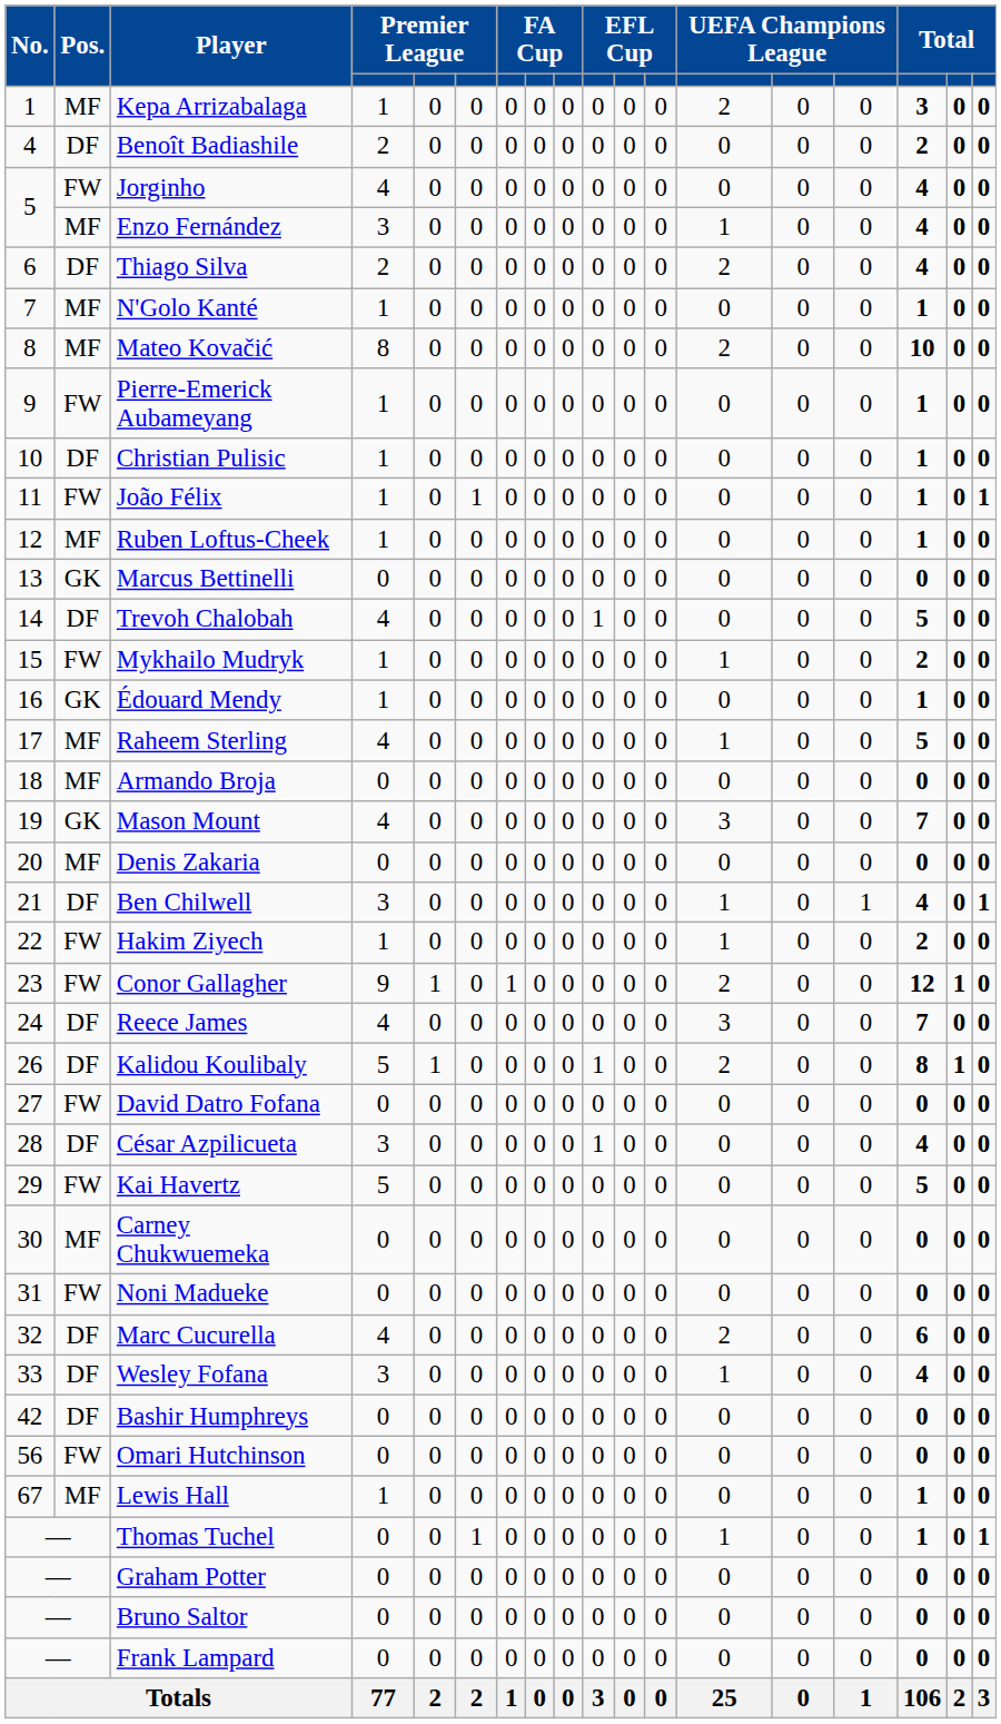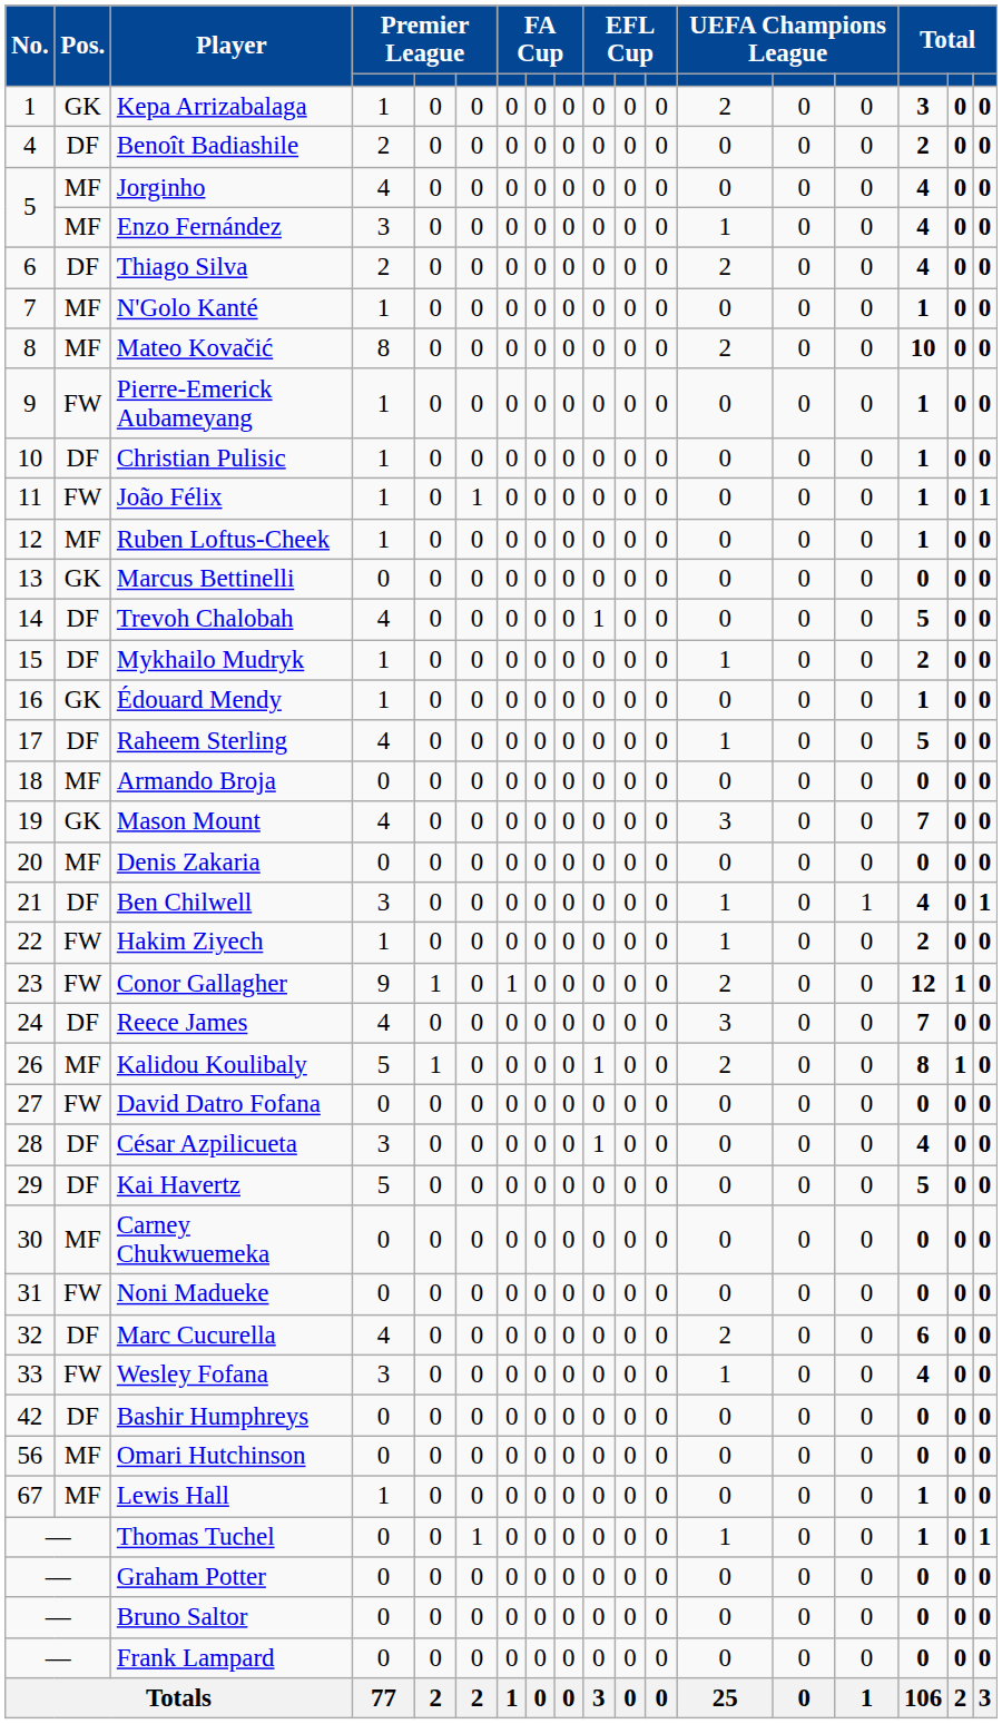 <table class="wikitable sortable" style="text-align:center; width:100%">
 <tr>
 <th rowspan=2 style=background-color:#034694;color:#FFFFFF>No.</th>
 <th rowspan=2 style=background-color:#034694;color:#FFFFFF>Pos.</th>
 <th rowspan=2 style=background-color:#034694;color:#FFFFFF>Player</th>
 <th colspan=3 style=background:#034694;color:#FFFFFF>Premier League</th>
 <th colspan=3 style=background:#034694;color:#FFFFFF>FA Cup</th>
 <th colspan=3 style=background:#034694;color:#FFFFFF>EFL Cup</th>
 <th colspan=3 style=background:#034694;color:#FFFFFF>UEFA Champions League</th>
 <th colspan=3 style=background:#034694;color:#FFFFFF>Total</th>
 </tr>
 <tr>
 <th style=background-color:#034694;color:#FFFFFF></th>
 <th style=background-color:#034694;color:#FFFFFF></th>
 <th style=background-color:#034694;color:#FFFFFF></th>
 <th style=background-color:#034694;color:#FFFFFF></th>
 <th style=background-color:#034694;color:#FFFFFF></th>
 <th style=background-color:#034694;color:#FFFFFF></th>
 <th style=background-color:#034694;color:#FFFFFF></th>
 <th style=background-color:#034694;color:#FFFFFF></th>
 <th style=background-color:#034694;color:#FFFFFF></th>
 <th style=background-color:#034694;color:#FFFFFF></th>
 <th style=background-color:#034694;color:#FFFFFF></th>
 <th style=background-color:#034694;color:#FFFFFF></th>
 <th style=background-color:#034694;color:#FFFFFF></th>
 <th style=background-color:#034694;color:#FFFFFF></th>
 <th style=background-color:#034694;color:#FFFFFF></th>
 </tr>
 <tr>
 <td>1</td>
-<td>MF</td>
+<td>GK</td>
 <td align=left> <a href='#'>Kepa Arrizabalaga</a></td>
 <td>1</td>
 <td>0</td>
 <td>0</td>
 <td>0</td>
 <td>0</td>
 <td>0</td>
 <td>0</td>
 <td>0</td>
 <td>0</td>
 <td>2</td>
 <td>0</td>
 <td>0</td>
 <td><strong>3</strong></td>
 <td><strong>0</strong></td>
 <td><strong>0</strong></td>
 </tr>
 <tr>
 <td>4</td>
 <td>DF</td>
 <td align=left> <a href='#'>Benoît Badiashile</a></td>
 <td>2</td>
 <td>0</td>
 <td>0</td>
 <td>0</td>
 <td>0</td>
 <td>0</td>
 <td>0</td>
 <td>0</td>
 <td>0</td>
 <td>0</td>
 <td>0</td>
 <td>0</td>
 <td><strong>2</strong></td>
 <td><strong>0</strong></td>
 <td><strong>0</strong></td>
 </tr>
 <tr>
 <td rowspan="2">5</td>
-<td>FW</td>
+<td>MF</td>
 <td align=left> <a href='#'>Jorginho</a></td>
 <td>4</td>
 <td>0</td>
 <td>0</td>
 <td>0</td>
 <td>0</td>
 <td>0</td>
 <td>0</td>
 <td>0</td>
 <td>0</td>
 <td>0</td>
 <td>0</td>
 <td>0</td>
 <td><strong>4</strong></td>
 <td><strong>0</strong></td>
 <td><strong>0</strong></td>
 </tr>
 <tr>
 <td>MF</td>
 <td align=left> <a href='#'>Enzo Fernández</a></td>
 <td>3</td>
 <td>0</td>
 <td>0</td>
 <td>0</td>
 <td>0</td>
 <td>0</td>
 <td>0</td>
 <td>0</td>
 <td>0</td>
 <td>1</td>
 <td>0</td>
 <td>0</td>
 <td><strong>4</strong></td>
 <td><strong>0</strong></td>
 <td><strong>0</strong></td>
 </tr>
 <tr>
 <td>6</td>
 <td>DF</td>
 <td align=left> <a href='#'>Thiago Silva</a></td>
 <td>2</td>
 <td>0</td>
 <td>0</td>
 <td>0</td>
 <td>0</td>
 <td>0</td>
 <td>0</td>
 <td>0</td>
 <td>0</td>
 <td>2</td>
 <td>0</td>
 <td>0</td>
 <td><strong>4</strong></td>
 <td><strong>0</strong></td>
 <td><strong>0</strong></td>
 </tr>
 <tr>
 <td>7</td>
 <td>MF</td>
 <td align="left"> <a href='#'>N'Golo Kanté</a></td>
 <td>1</td>
 <td>0</td>
 <td>0</td>
 <td>0</td>
 <td>0</td>
 <td>0</td>
 <td>0</td>
 <td>0</td>
 <td>0</td>
 <td>0</td>
 <td>0</td>
 <td>0</td>
 <td><strong>1</strong></td>
 <td><strong>0</strong></td>
 <td><strong>0</strong></td>
 </tr>
 <tr>
 <td>8</td>
 <td>MF</td>
 <td align="left"> <a href='#'>Mateo Kovačić</a></td>
 <td>8</td>
 <td>0</td>
 <td>0</td>
 <td>0</td>
 <td>0</td>
 <td>0</td>
 <td>0</td>
 <td>0</td>
 <td>0</td>
 <td>2</td>
 <td>0</td>
 <td>0</td>
 <td><strong>10</strong></td>
 <td><strong>0</strong></td>
 <td><strong>0</strong></td>
 </tr>
 <tr>
 <td>9</td>
 <td>FW</td>
 <td align=left> <a href='#'>Pierre-Emerick Aubameyang</a></td>
 <td>1</td>
 <td>0</td>
 <td>0</td>
 <td>0</td>
 <td>0</td>
 <td>0</td>
 <td>0</td>
 <td>0</td>
 <td>0</td>
 <td>0</td>
 <td>0</td>
 <td>0</td>
 <td><strong>1</strong></td>
 <td><strong>0</strong></td>
 <td><strong>0</strong></td>
 </tr>
 <tr>
 <td>10</td>
 <td>DF</td>
 <td align=left> <a href='#'>Christian Pulisic</a></td>
 <td>1</td>
 <td>0</td>
 <td>0</td>
 <td>0</td>
 <td>0</td>
 <td>0</td>
 <td>0</td>
 <td>0</td>
 <td>0</td>
 <td>0</td>
 <td>0</td>
 <td>0</td>
 <td><strong>1</strong></td>
 <td><strong>0</strong></td>
 <td><strong>0</strong></td>
 </tr>
 <tr>
 <td>11</td>
 <td>FW</td>
 <td align=left> <a href='#'>João Félix</a></td>
 <td>1</td>
 <td>0</td>
 <td>1</td>
 <td>0</td>
 <td>0</td>
 <td>0</td>
 <td>0</td>
 <td>0</td>
 <td>0</td>
 <td>0</td>
 <td>0</td>
 <td>0</td>
 <td><strong>1</strong></td>
 <td><strong>0</strong></td>
 <td><strong>1</strong></td>
 </tr>
 <tr>
 <td>12</td>
 <td>MF</td>
 <td align=left> <a href='#'>Ruben Loftus-Cheek</a></td>
 <td>1</td>
 <td>0</td>
 <td>0</td>
 <td>0</td>
 <td>0</td>
 <td>0</td>
 <td>0</td>
 <td>0</td>
 <td>0</td>
 <td>0</td>
 <td>0</td>
 <td>0</td>
 <td><strong>1</strong></td>
 <td><strong>0</strong></td>
 <td><strong>0</strong></td>
 </tr>
 <tr>
 <td>13</td>
 <td>GK</td>
 <td align=left> <a href='#'>Marcus Bettinelli</a></td>
 <td>0</td>
 <td>0</td>
 <td>0</td>
 <td>0</td>
 <td>0</td>
 <td>0</td>
 <td>0</td>
 <td>0</td>
 <td>0</td>
 <td>0</td>
 <td>0</td>
 <td>0</td>
 <td><strong>0</strong></td>
 <td><strong>0</strong></td>
 <td><strong>0</strong></td>
 </tr>
 <tr>
 <td>14</td>
 <td>DF</td>
 <td align=left> <a href='#'>Trevoh Chalobah</a></td>
 <td>4</td>
 <td>0</td>
 <td>0</td>
 <td>0</td>
 <td>0</td>
 <td>0</td>
 <td>1</td>
 <td>0</td>
 <td>0</td>
 <td>0</td>
 <td>0</td>
 <td>0</td>
 <td><strong>5</strong></td>
 <td><strong>0</strong></td>
 <td><strong>0</strong></td>
 </tr>
 <tr>
 <td>15</td>
-<td>FW</td>
+<td>DF</td>
 <td align=left> <a href='#'>Mykhailo Mudryk</a></td>
 <td>1</td>
 <td>0</td>
 <td>0</td>
 <td>0</td>
 <td>0</td>
 <td>0</td>
 <td>0</td>
 <td>0</td>
 <td>0</td>
 <td>1</td>
 <td>0</td>
 <td>0</td>
 <td><strong>2</strong></td>
 <td><strong>0</strong></td>
 <td><strong>0</strong></td>
 </tr>
 <tr>
 <td>16</td>
 <td>GK</td>
 <td align=left> <a href='#'>Édouard Mendy</a></td>
 <td>1</td>
 <td>0</td>
 <td>0</td>
 <td>0</td>
 <td>0</td>
 <td>0</td>
 <td>0</td>
 <td>0</td>
 <td>0</td>
 <td>0</td>
 <td>0</td>
 <td>0</td>
 <td><strong>1</strong></td>
 <td><strong>0</strong></td>
 <td><strong>0</strong></td>
 </tr>
 <tr>
 <td>17</td>
-<td>MF</td>
+<td>DF</td>
 <td align=left> <a href='#'>Raheem Sterling</a></td>
 <td>4</td>
 <td>0</td>
 <td>0</td>
 <td>0</td>
 <td>0</td>
 <td>0</td>
 <td>0</td>
 <td>0</td>
 <td>0</td>
 <td>1</td>
 <td>0</td>
 <td>0</td>
 <td><strong>5</strong></td>
 <td><strong>0</strong></td>
 <td><strong>0</strong></td>
 </tr>
 <tr>
 <td>18</td>
 <td>MF</td>
 <td align=left> <a href='#'>Armando Broja</a></td>
 <td>0</td>
 <td>0</td>
 <td>0</td>
 <td>0</td>
 <td>0</td>
 <td>0</td>
 <td>0</td>
 <td>0</td>
 <td>0</td>
 <td>0</td>
 <td>0</td>
 <td>0</td>
 <td><strong>0</strong></td>
 <td><strong>0</strong></td>
 <td><strong>0</strong></td>
 </tr>
 <tr>
 <td>19</td>
 <td>GK</td>
 <td align=left> <a href='#'>Mason Mount</a></td>
 <td>4</td>
 <td>0</td>
 <td>0</td>
 <td>0</td>
 <td>0</td>
 <td>0</td>
 <td>0</td>
 <td>0</td>
 <td>0</td>
 <td>3</td>
 <td>0</td>
 <td>0</td>
 <td><strong>7</strong></td>
 <td><strong>0</strong></td>
 <td><strong>0</strong></td>
 </tr>
 <tr>
 <td>20</td>
 <td>MF</td>
 <td align=left> <a href='#'>Denis Zakaria</a></td>
 <td>0</td>
 <td>0</td>
 <td>0</td>
 <td>0</td>
 <td>0</td>
 <td>0</td>
 <td>0</td>
 <td>0</td>
 <td>0</td>
 <td>0</td>
 <td>0</td>
 <td>0</td>
 <td><strong>0</strong></td>
 <td><strong>0</strong></td>
 <td><strong>0</strong></td>
 </tr>
 <tr>
 <td>21</td>
 <td>DF</td>
 <td align=left> <a href='#'>Ben Chilwell</a></td>
 <td>3</td>
 <td>0</td>
 <td>0</td>
 <td>0</td>
 <td>0</td>
 <td>0</td>
 <td>0</td>
 <td>0</td>
 <td>0</td>
 <td>1</td>
 <td>0</td>
 <td>1</td>
 <td><strong>4</strong></td>
 <td><strong>0</strong></td>
 <td><strong>1</strong></td>
 </tr>
 <tr>
 <td>22</td>
 <td>FW</td>
 <td align=left> <a href='#'>Hakim Ziyech</a></td>
 <td>1</td>
 <td>0</td>
 <td>0</td>
 <td>0</td>
 <td>0</td>
 <td>0</td>
 <td>0</td>
 <td>0</td>
 <td>0</td>
 <td>1</td>
 <td>0</td>
 <td>0</td>
 <td><strong>2</strong></td>
 <td><strong>0</strong></td>
 <td><strong>0</strong></td>
 </tr>
 <tr>
 <td>23</td>
 <td>FW</td>
 <td align=left> <a href='#'>Conor Gallagher</a></td>
 <td>9</td>
 <td>1</td>
 <td>0</td>
 <td>1</td>
 <td>0</td>
 <td>0</td>
 <td>0</td>
 <td>0</td>
 <td>0</td>
 <td>2</td>
 <td>0</td>
 <td>0</td>
 <td><strong>12</strong></td>
 <td><strong>1</strong></td>
 <td><strong>0</strong></td>
 </tr>
 <tr>
 <td>24</td>
 <td>DF</td>
 <td align=left> <a href='#'>Reece James</a></td>
 <td>4</td>
 <td>0</td>
 <td>0</td>
 <td>0</td>
 <td>0</td>
 <td>0</td>
 <td>0</td>
 <td>0</td>
 <td>0</td>
 <td>3</td>
 <td>0</td>
 <td>0</td>
 <td><strong>7</strong></td>
 <td><strong>0</strong></td>
 <td><strong>0</strong></td>
 </tr>
 <tr>
 <td>26</td>
-<td>DF</td>
+<td>MF</td>
 <td align=left> <a href='#'>Kalidou Koulibaly</a></td>
 <td>5</td>
 <td>1</td>
 <td>0</td>
 <td>0</td>
 <td>0</td>
 <td>0</td>
 <td>1</td>
 <td>0</td>
 <td>0</td>
 <td>2</td>
 <td>0</td>
 <td>0</td>
 <td><strong>8</strong></td>
 <td><strong>1</strong></td>
 <td><strong>0</strong></td>
 </tr>
 <tr>
 <td>27</td>
 <td>FW</td>
 <td align=left> <a href='#'>David Datro Fofana</a></td>
 <td>0</td>
 <td>0</td>
 <td>0</td>
 <td>0</td>
 <td>0</td>
 <td>0</td>
 <td>0</td>
 <td>0</td>
 <td>0</td>
 <td>0</td>
 <td>0</td>
 <td>0</td>
 <td><strong>0</strong></td>
 <td><strong>0</strong></td>
 <td><strong>0</strong></td>
 </tr>
 <tr>
 <td>28</td>
 <td>DF</td>
 <td align=left> <a href='#'>César Azpilicueta</a></td>
 <td>3</td>
 <td>0</td>
 <td>0</td>
 <td>0</td>
 <td>0</td>
 <td>0</td>
 <td>1</td>
 <td>0</td>
 <td>0</td>
 <td>0</td>
 <td>0</td>
 <td>0</td>
 <td><strong>4</strong></td>
 <td><strong>0</strong></td>
 <td><strong>0</strong></td>
 </tr>
 <tr>
 <td>29</td>
-<td>FW</td>
+<td>DF</td>
 <td align=left> <a href='#'>Kai Havertz</a></td>
 <td>5</td>
 <td>0</td>
 <td>0</td>
 <td>0</td>
 <td>0</td>
 <td>0</td>
 <td>0</td>
 <td>0</td>
 <td>0</td>
 <td>0</td>
 <td>0</td>
 <td>0</td>
 <td><strong>5</strong></td>
 <td><strong>0</strong></td>
 <td><strong>0</strong></td>
 </tr>
 <tr>
 <td>30</td>
 <td>MF</td>
 <td align=left> <a href='#'>Carney Chukwuemeka</a></td>
 <td>0</td>
 <td>0</td>
 <td>0</td>
 <td>0</td>
 <td>0</td>
 <td>0</td>
 <td>0</td>
 <td>0</td>
 <td>0</td>
 <td>0</td>
 <td>0</td>
 <td>0</td>
 <td><strong>0</strong></td>
 <td><strong>0</strong></td>
 <td><strong>0</strong></td>
 </tr>
 <tr>
 <td>31</td>
 <td>FW</td>
 <td align=left> <a href='#'>Noni Madueke</a></td>
 <td>0</td>
 <td>0</td>
 <td>0</td>
 <td>0</td>
 <td>0</td>
 <td>0</td>
 <td>0</td>
 <td>0</td>
 <td>0</td>
 <td>0</td>
 <td>0</td>
 <td>0</td>
 <td><strong>0</strong></td>
 <td><strong>0</strong></td>
 <td><strong>0</strong></td>
 </tr>
 <tr>
 <td>32</td>
 <td>DF</td>
 <td align=left> <a href='#'>Marc Cucurella</a></td>
 <td>4</td>
 <td>0</td>
 <td>0</td>
 <td>0</td>
 <td>0</td>
 <td>0</td>
 <td>0</td>
 <td>0</td>
 <td>0</td>
 <td>2</td>
 <td>0</td>
 <td>0</td>
 <td><strong>6</strong></td>
 <td><strong>0</strong></td>
 <td><strong>0</strong></td>
 </tr>
 <tr>
 <td>33</td>
-<td>DF</td>
+<td>FW</td>
 <td align=left> <a href='#'>Wesley Fofana</a></td>
 <td>3</td>
 <td>0</td>
 <td>0</td>
 <td>0</td>
 <td>0</td>
 <td>0</td>
 <td>0</td>
 <td>0</td>
 <td>0</td>
 <td>1</td>
 <td>0</td>
 <td>0</td>
 <td><strong>4</strong></td>
 <td><strong>0</strong></td>
 <td><strong>0</strong></td>
 </tr>
 <tr>
 <td>42</td>
 <td>DF</td>
 <td align=left> <a href='#'>Bashir Humphreys</a></td>
 <td>0</td>
 <td>0</td>
 <td>0</td>
 <td>0</td>
 <td>0</td>
 <td>0</td>
 <td>0</td>
 <td>0</td>
 <td>0</td>
 <td>0</td>
 <td>0</td>
 <td>0</td>
 <td><strong>0</strong></td>
 <td><strong>0</strong></td>
 <td><strong>0</strong></td>
 </tr>
 <tr>
 <td>56</td>
-<td>FW</td>
+<td>MF</td>
 <td align=left> <a href='#'>Omari Hutchinson</a></td>
 <td>0</td>
 <td>0</td>
 <td>0</td>
 <td>0</td>
 <td>0</td>
 <td>0</td>
 <td>0</td>
 <td>0</td>
 <td>0</td>
 <td>0</td>
 <td>0</td>
 <td>0</td>
 <td><strong>0</strong></td>
 <td><strong>0</strong></td>
 <td><strong>0</strong></td>
 </tr>
 <tr>
 <td>67</td>
 <td>MF</td>
 <td align=left> <a href='#'>Lewis Hall</a></td>
 <td>1</td>
 <td>0</td>
 <td>0</td>
 <td>0</td>
 <td>0</td>
 <td>0</td>
 <td>0</td>
 <td>0</td>
 <td>0</td>
 <td>0</td>
 <td>0</td>
 <td>0</td>
 <td><strong>1</strong></td>
 <td><strong>0</strong></td>
 <td><strong>0</strong></td>
 </tr>
 <tr>
 <td colspan="2">—</td>
 <td align=left> <a href='#'>Thomas Tuchel</a></td>
 <td>0</td>
 <td>0</td>
 <td>1</td>
 <td>0</td>
 <td>0</td>
 <td>0</td>
 <td>0</td>
 <td>0</td>
 <td>0</td>
 <td>1</td>
 <td>0</td>
 <td>0</td>
 <td><strong>1</strong></td>
 <td><strong>0</strong></td>
 <td><strong>1</strong></td>
 </tr>
 <tr>
 <td colspan="2">—</td>
 <td align=left> <a href='#'>Graham Potter</a></td>
 <td>0</td>
 <td>0</td>
 <td>0</td>
 <td>0</td>
 <td>0</td>
 <td>0</td>
 <td>0</td>
 <td>0</td>
 <td>0</td>
 <td>0</td>
 <td>0</td>
 <td>0</td>
 <td><strong>0</strong></td>
 <td><strong>0</strong></td>
 <td><strong>0</strong></td>
 </tr>
 <tr>
 <td colspan="2">—</td>
 <td align=left> <a href='#'>Bruno Saltor</a></td>
 <td>0</td>
 <td>0</td>
 <td>0</td>
 <td>0</td>
 <td>0</td>
 <td>0</td>
 <td>0</td>
 <td>0</td>
 <td>0</td>
 <td>0</td>
 <td>0</td>
 <td>0</td>
 <td><strong>0</strong></td>
 <td><strong>0</strong></td>
 <td><strong>0</strong></td>
 </tr>
 <tr>
 <td colspan="2">—</td>
 <td align=left> <a href='#'>Frank Lampard</a></td>
 <td>0</td>
 <td>0</td>
 <td>0</td>
 <td>0</td>
 <td>0</td>
 <td>0</td>
 <td>0</td>
 <td>0</td>
 <td>0</td>
 <td>0</td>
 <td>0</td>
 <td>0</td>
 <td><strong>0</strong></td>
 <td><strong>0</strong></td>
 <td><strong>0</strong></td>
 </tr>
 <tr>
 <th colspan=3><strong>Totals</strong></th>
 <th><strong>77</strong></th>
 <th><strong>2</strong></th>
 <th><strong>2</strong></th>
 <th><strong>1</strong></th>
 <th><strong>0</strong></th>
 <th><strong>0</strong></th>
 <th><strong>3</strong></th>
 <th><strong>0</strong></th>
 <th><strong>0</strong></th>
 <th><strong>25</strong></th>
 <th><strong>0</strong></th>
 <th><strong>1</strong></th>
 <th><strong>106</strong></th>
 <th><strong>2</strong></th>
 <th><strong>3</strong></th>
 </tr>
 </table>
